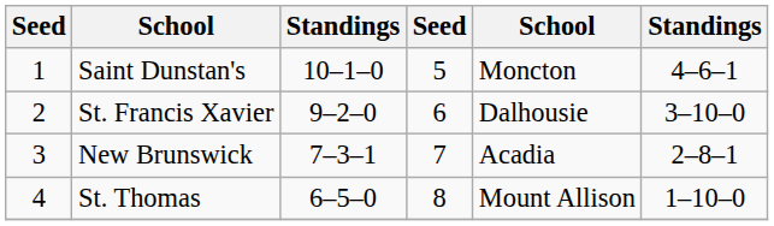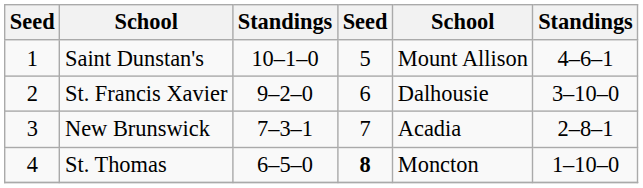 <table class="wikitable">
 <tr>
 <th>Seed</th>
 <th>School</th>
 <th>Standings</th>
 <th>Seed</th>
 <th>School</th>
 <th>Standings</th>
 </tr>
 <tr>
 <td style="text-align:center">1</td>
 <td>Saint Dunstan's</td>
 <td style="text-align:center">10–1–0</td>
 <td style="text-align:center">5</td>
-<td>Moncton</td>
+<td>Mount Allison</td>
 <td style="text-align:center">4–6–1</td>
 </tr>
 <tr>
 <td style="text-align:center">2</td>
 <td>St. Francis Xavier</td>
 <td style="text-align:center">9–2–0</td>
 <td style="text-align:center">6</td>
 <td>Dalhousie</td>
 <td style="text-align:center">3–10–0</td>
 </tr>
 <tr>
 <td style="text-align:center">3</td>
 <td>New Brunswick</td>
 <td style="text-align:center">7–3–1</td>
 <td style="text-align:center">7</td>
 <td>Acadia</td>
 <td style="text-align:center">2–8–1</td>
 </tr>
 <tr>
 <td style="text-align:center">4</td>
 <td>St. Thomas</td>
 <td style="text-align:center">6–5–0</td>
-<td style="text-align:center">8</td>
-<td>Mount Allison</td>
+<td style="text-align:center"><strong>8</strong></td>
+<td>Moncton</td>
 <td style="text-align:center">1–10–0</td>
 </tr>
 <tr>
 </tr>
 </table>
